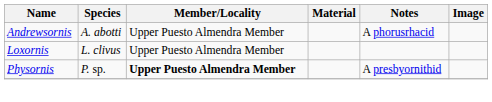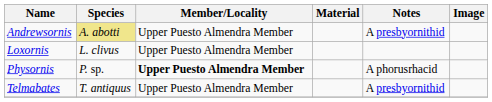 <table class="wikitable" align="center" width="75%">
 <tr>
 <th>Name</th>
 <th>Species</th>
 <th>Member/Locality</th>
 <th>Material</th>
 <th>Notes</th>
 <th>Image</th>
 </tr>
 <tr>
 <td><em><a href='#'>Andrewsornis</a></em></td>
-<td><em>A. abotti</em></td>
+<td style="background: khaki;"><em>A. abotti</em></td>
 <td>Upper Puesto Almendra Member</td>
 <td></td>
-<td>A <a href='#'>phorusrhacid</a></td>
+<td>A <a href='#'>presbyornithid</a></td>
 <td></td>
 </tr>
 <tr>
 <td><em><a href='#'>Loxornis</a></em></td>
 <td><em>L. clivus</em></td>
 <td>Upper Puesto Almendra Member</td>
 <td></td>
 <td></td>
 <td></td>
 </tr>
 <tr>
 <td><em><a href='#'>Physornis</a></em></td>
 <td><em>P.</em> sp.</td>
 <td><strong>Upper Puesto Almendra Member</strong></td>
 <td></td>
+<td>A phorusrhacid</td>
+<td></td>
+</tr>
+<tr>
+<td><em><a href='#'>Telmabates</a></em></td>
+<td><em>T. antiquus</em></td>
+<td>Upper Puesto Almendra Member</td>
+<td></td>
 <td>A <a href='#'>presbyornithid</a></td>
 <td></td>
 </tr>
 <tr>
 </tr>
 </table>
